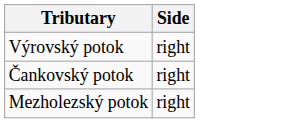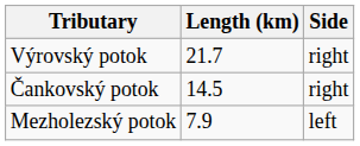 <table class="wikitable">
 <tr>
 <th>Tributary</th>
+<th>Length (km)</th>
 <th>Side</th>
 </tr>
 <tr>
 <td>Výrovský potok</td>
+<td>21.7</td>
 <td>right</td>
 </tr>
 <tr>
 <td>Čankovský potok</td>
+<td>14.5</td>
 <td>right</td>
 </tr>
 <tr>
 <td>Mezholezský potok</td>
-<td>right</td>
+<td>7.9</td>
+<td>left</td>
 </tr>
 </table>
